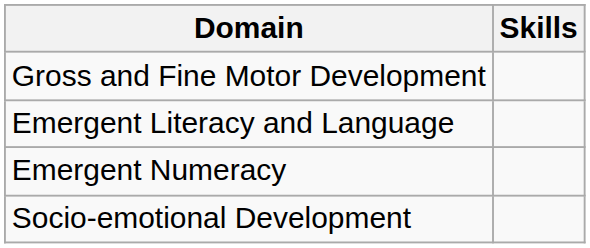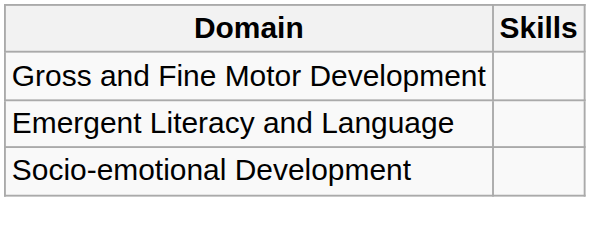 <table class=wikitable>
 <tr>
 <th>Domain</th>
 <th>Skills</th>
 </tr>
 <tr>
 <td>Gross and Fine Motor Development</td>
 <td></td>
 </tr>
 <tr>
 <td>Emergent Literacy and Language</td>
 <td></td>
 </tr>
 <tr>
-<td>Emergent Numeracy</td>
-<td></td>
-</tr>
-<tr>
 <td>Socio-emotional Development</td>
 <td></td>
 </tr>
 </table>
